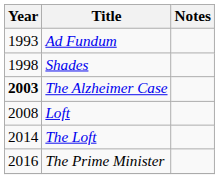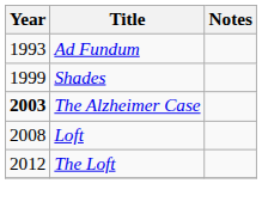 <table class="wikitable sortable">
 <tr>
 <th>Year</th>
 <th>Title</th>
 <th>Notes</th>
 </tr>
 <tr>
 <td>1993</td>
 <td><em><a href='#'>Ad Fundum</a></em></td>
 <td></td>
 </tr>
 <tr>
-<td>1998</td>
+<td>1999</td>
 <td><em><a href='#'>Shades</a></em></td>
 <td></td>
 </tr>
 <tr>
 <td><strong>2003</strong></td>
 <td><em><a href='#'>The Alzheimer Case</a></em></td>
 <td></td>
 </tr>
 <tr>
 <td>2008</td>
 <td><em><a href='#'>Loft</a></em></td>
 <td></td>
 </tr>
 <tr>
-<td>2014</td>
+<td>2012</td>
 <td><em><a href='#'>The Loft</a></em></td>
-<td></td>
-</tr>
-<tr>
-<td>2016</td>
-<td><em>The Prime Minister</em></td>
 <td></td>
 </tr>
 <tr>
 </tr>
 </table>
